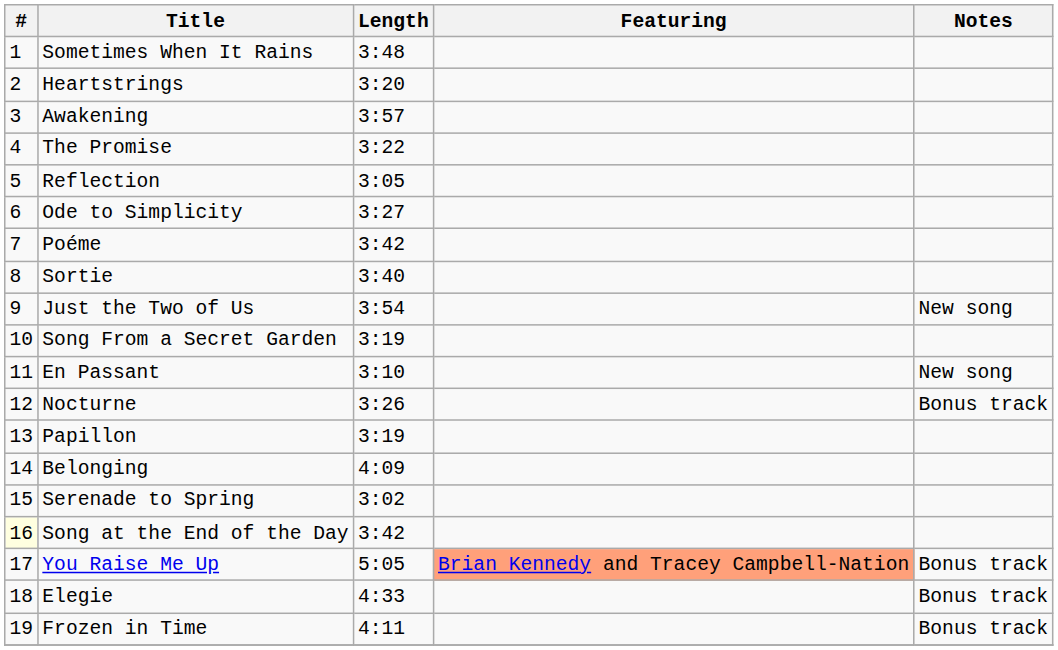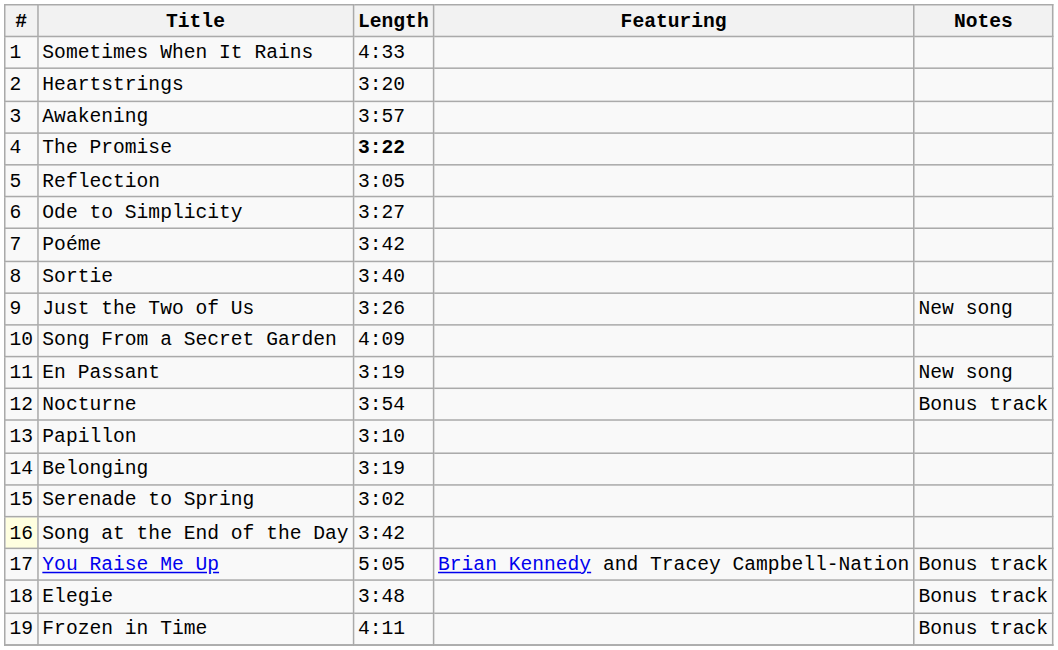 <table class="wikitable">
 <tr>
 <th align="center">#</th>
 <th align="center">Title</th>
 <th align="center">Length</th>
 <th align="center">Featuring</th>
 <th align="center">Notes</th>
 </tr>
 <tr>
 <td>1</td>
 <td>Sometimes When It Rains</td>
-<td>3:48</td>
+<td>4:33</td>
 <td></td>
 <td></td>
 </tr>
 <tr>
 <td>2</td>
 <td>Heartstrings</td>
 <td>3:20</td>
 <td></td>
 <td></td>
 </tr>
 <tr>
 <td>3</td>
 <td>Awakening</td>
 <td>3:57</td>
 <td></td>
 <td></td>
 </tr>
 <tr>
 <td>4</td>
 <td>The Promise</td>
-<td>3:22</td>
+<td><strong>3:22</strong></td>
 <td></td>
 <td></td>
 </tr>
 <tr>
 <td>5</td>
 <td>Reflection</td>
 <td>3:05</td>
 <td></td>
 <td></td>
 </tr>
 <tr>
 <td>6</td>
 <td>Ode to Simplicity</td>
 <td>3:27</td>
 <td></td>
 <td></td>
 </tr>
 <tr>
 <td>7</td>
 <td>Poéme</td>
 <td>3:42</td>
 <td></td>
 <td></td>
 </tr>
 <tr>
 <td>8</td>
 <td>Sortie</td>
 <td>3:40</td>
 <td></td>
 <td></td>
 </tr>
 <tr>
 <td>9</td>
 <td>Just the Two of Us</td>
-<td>3:54</td>
+<td>3:26</td>
 <td></td>
 <td>New song</td>
 </tr>
 <tr>
 <td>10</td>
 <td>Song From a Secret Garden</td>
-<td>3:19</td>
+<td>4:09</td>
 <td></td>
 <td></td>
 </tr>
 <tr>
 <td>11</td>
 <td>En Passant</td>
-<td>3:10</td>
+<td>3:19</td>
 <td></td>
 <td>New song</td>
 </tr>
 <tr>
 <td>12</td>
 <td>Nocturne</td>
-<td>3:26</td>
+<td>3:54</td>
 <td></td>
 <td>Bonus track</td>
 </tr>
 <tr>
 <td>13</td>
 <td>Papillon</td>
-<td>3:19</td>
+<td>3:10</td>
 <td></td>
 <td></td>
 </tr>
 <tr>
 <td>14</td>
 <td>Belonging</td>
-<td>4:09</td>
+<td>3:19</td>
 <td></td>
 <td></td>
 </tr>
 <tr>
 <td>15</td>
 <td>Serenade to Spring</td>
 <td>3:02</td>
 <td></td>
 <td></td>
 </tr>
 <tr>
 <td style="background: lightyellow;">16</td>
 <td>Song at the End of the Day</td>
 <td>3:42</td>
 <td></td>
 <td></td>
 </tr>
 <tr>
 <td>17</td>
 <td><a href='#'>You Raise Me Up</a></td>
 <td>5:05</td>
-<td style="background: lightsalmon;"><a href='#'>Brian Kennedy</a> and Tracey Campbell-Nation</td>
+<td><a href='#'>Brian Kennedy</a> and Tracey Campbell-Nation</td>
 <td>Bonus track</td>
 </tr>
 <tr>
 <td>18</td>
 <td>Elegie</td>
-<td>4:33</td>
+<td>3:48</td>
 <td></td>
 <td>Bonus track</td>
 </tr>
 <tr>
 <td>19</td>
 <td>Frozen in Time</td>
 <td>4:11</td>
 <td></td>
 <td>Bonus track</td>
 </tr>
 <tr>
 </tr>
 </table>
